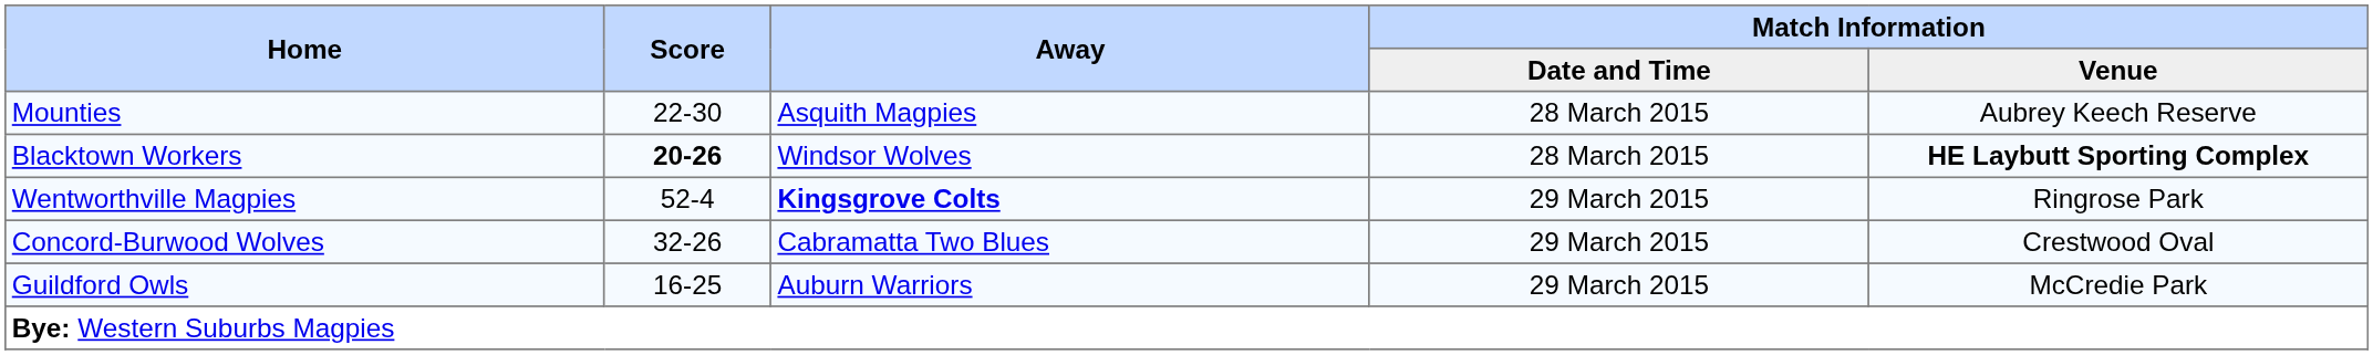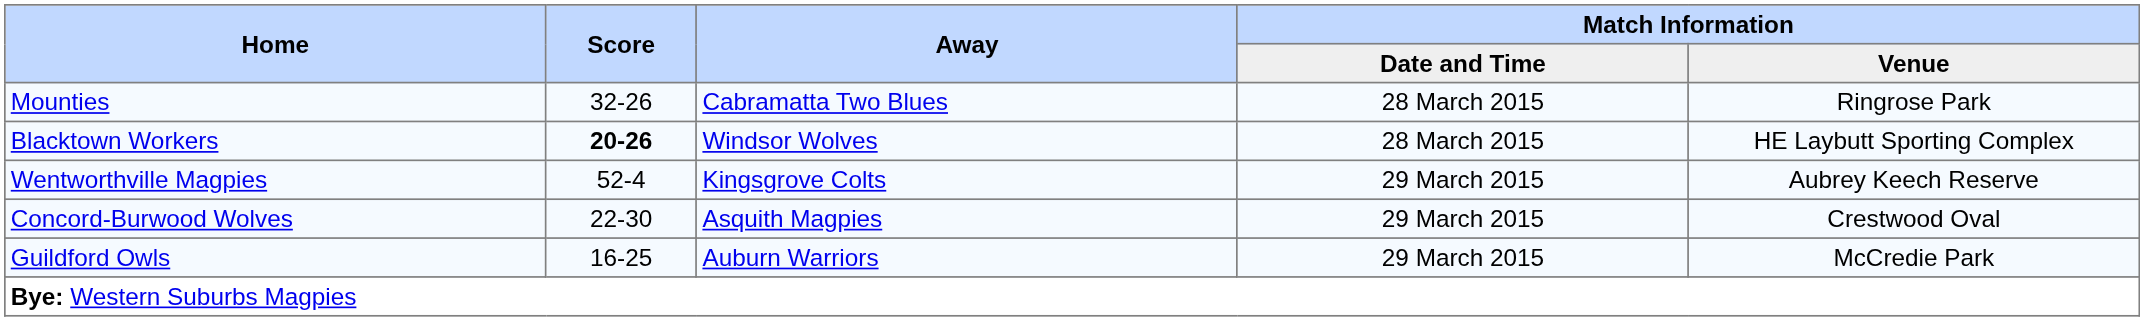 <table border=1 style="border-collapse:collapse; font-size:90%; text-align:center;" cellpadding=3 cellspacing=0>
 <tr bgcolor=#C1D8FF>
 <th rowspan=2 width=12%>Home</th>
 <th rowspan=2 width=3%>Score</th>
 <th rowspan=2 width=12%>Away</th>
 <th colspan=5>Match Information</th>
 </tr>
 <tr bgcolor=#EFEFEF>
 <th width=10%>Date and Time</th>
 <th width=10%>Venue</th>
 </tr>
 <tr bgcolor=#F5FAFF>
 <td align="left"><a href='#'>Mounties</a></td>
-<td>22-30</td>
-<td align="left"><a href='#'>Asquith Magpies</a></td>
+<td>32-26</td>
+<td align="left"><a href='#'>Cabramatta Two Blues</a></td>
 <td>28 March 2015</td>
-<td>Aubrey Keech Reserve</td>
+<td>Ringrose Park</td>
 </tr>
 <tr bgcolor=#F5FAFF>
 <td align="left"><a href='#'>Blacktown Workers</a></td>
 <td><strong>20-26</strong></td>
 <td align="left"><a href='#'>Windsor Wolves</a></td>
 <td>28 March 2015</td>
-<td><strong>HE Laybutt Sporting Complex</strong></td>
+<td>HE Laybutt Sporting Complex</td>
 </tr>
 <tr bgcolor=#F5FAFF>
 <td align="left"><a href='#'>Wentworthville Magpies</a></td>
 <td>52-4</td>
-<td align="left"><strong><a href='#'>Kingsgrove Colts</a></strong></td>
+<td align="left"><a href='#'>Kingsgrove Colts</a></td>
 <td>29 March 2015</td>
-<td>Ringrose Park</td>
+<td>Aubrey Keech Reserve</td>
 </tr>
 <tr bgcolor=#F5FAFF>
 <td align="left"><a href='#'>Concord-Burwood Wolves</a></td>
-<td>32-26</td>
-<td align="left"><a href='#'>Cabramatta Two Blues</a></td>
+<td>22-30</td>
+<td align="left"><a href='#'>Asquith Magpies</a></td>
 <td>29 March 2015</td>
 <td>Crestwood Oval</td>
 </tr>
 <tr bgcolor=#F5FAFF>
 <td align="left"><a href='#'>Guildford Owls</a></td>
 <td>16-25</td>
 <td align="left"><a href='#'>Auburn Warriors</a></td>
 <td>29 March 2015</td>
 <td>McCredie Park</td>
 </tr>
 <tr>
 <td colspan="5" style="text-align:left;"><strong>Bye:</strong> <a href='#'>Western Suburbs Magpies</a></td>
 </tr>
 </table>
